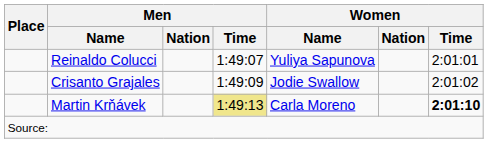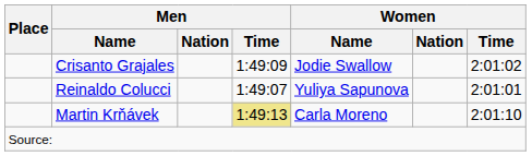 <table class="wikitable">
 <tr>
 <th rowspan="2">Place</th>
 <th colspan="3">Men</th>
 <th colspan="3">Women</th>
 </tr>
 <tr>
 <th>Name</th>
 <th>Nation</th>
 <th>Time</th>
 <th>Name</th>
 <th>Nation</th>
 <th>Time</th>
 </tr>
 <tr>
 <td align="center"></td>
+<td><a href='#'>Crisanto Grajales</a></td>
+<td></td>
+<td>1:49:09</td>
+<td><a href='#'>Jodie Swallow</a></td>
+<td></td>
+<td>2:01:02</td>
+</tr>
+<tr>
+<td align="center"></td>
 <td><a href='#'>Reinaldo Colucci</a></td>
 <td></td>
 <td>1:49:07</td>
 <td><a href='#'>Yuliya Sapunova</a></td>
 <td></td>
 <td>2:01:01</td>
 </tr>
 <tr>
 <td align="center"></td>
-<td><a href='#'>Crisanto Grajales</a></td>
-<td></td>
-<td>1:49:09</td>
-<td><a href='#'>Jodie Swallow</a></td>
-<td></td>
-<td>2:01:02</td>
-</tr>
-<tr>
-<td align="center"></td>
 <td><a href='#'>Martin Krňávek</a></td>
 <td></td>
 <td style="background: khaki;">1:49:13</td>
 <td><a href='#'>Carla Moreno</a></td>
 <td></td>
-<td><strong>2:01:10</strong></td>
+<td>2:01:10</td>
 </tr>
 <tr>
 <td colspan="7"><small>Source:</small></td>
 </tr>
 </table>
